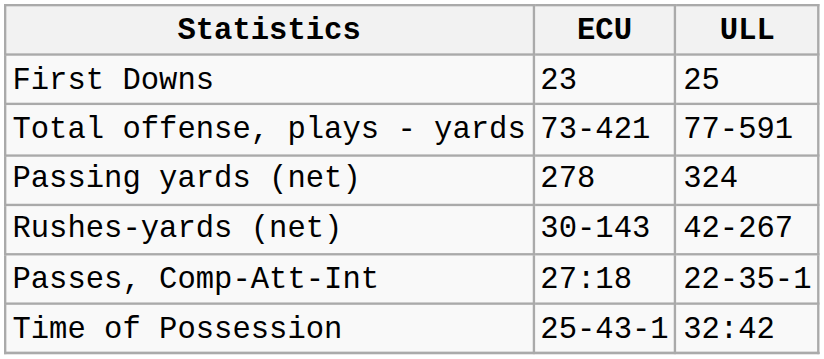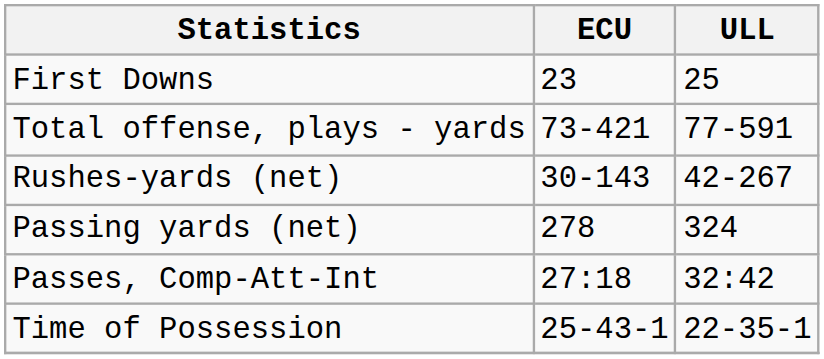 <table class="wikitable">
 <tr>
 <th>Statistics</th>
 <th>ECU</th>
 <th>ULL</th>
 </tr>
 <tr>
 <td>First Downs</td>
 <td>23</td>
 <td>25</td>
 </tr>
 <tr>
 <td>Total offense, plays - yards</td>
 <td>73-421</td>
 <td>77-591</td>
 </tr>
 <tr>
+<td>Rushes-yards (net)</td>
+<td>30-143</td>
+<td>42-267</td>
+</tr>
+<tr>
 <td>Passing yards (net)</td>
 <td>278</td>
 <td>324</td>
 </tr>
 <tr>
-<td>Rushes-yards (net)</td>
-<td>30-143</td>
-<td>42-267</td>
-</tr>
-<tr>
 <td>Passes, Comp-Att-Int</td>
 <td>27:18</td>
-<td>22-35-1</td>
+<td>32:42</td>
 </tr>
 <tr>
 <td>Time of Possession</td>
 <td>25-43-1</td>
-<td>32:42</td>
+<td>22-35-1</td>
 </tr>
 <tr>
 </tr>
 </table>
